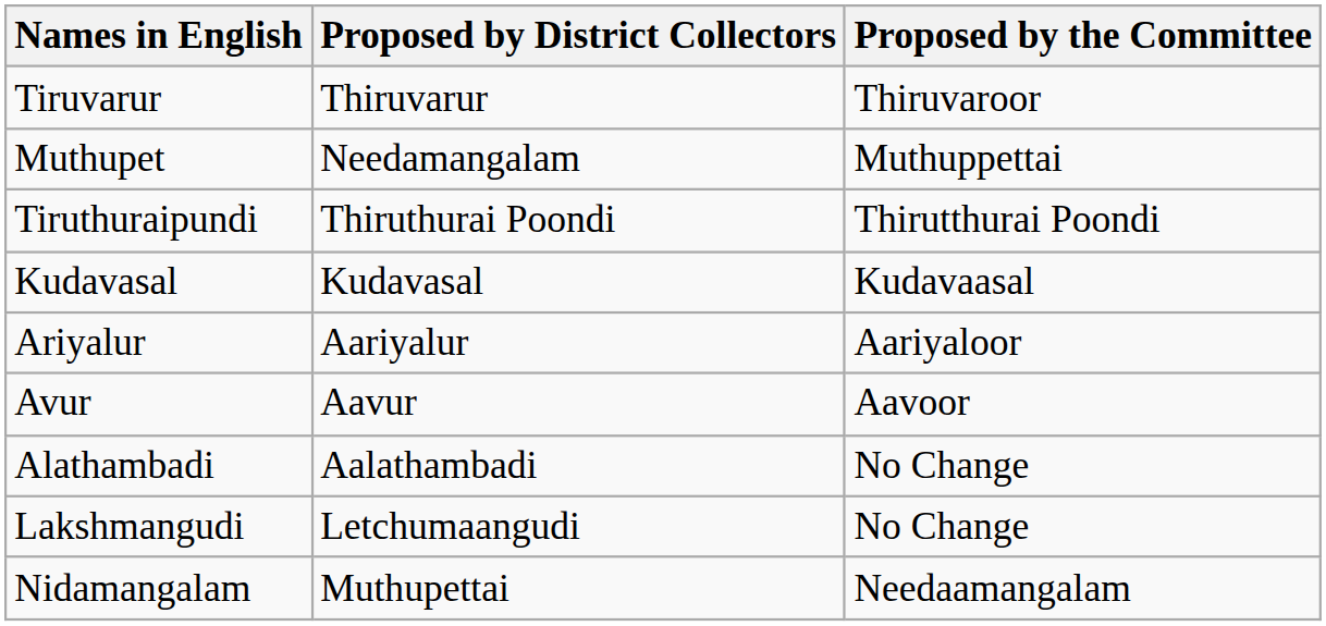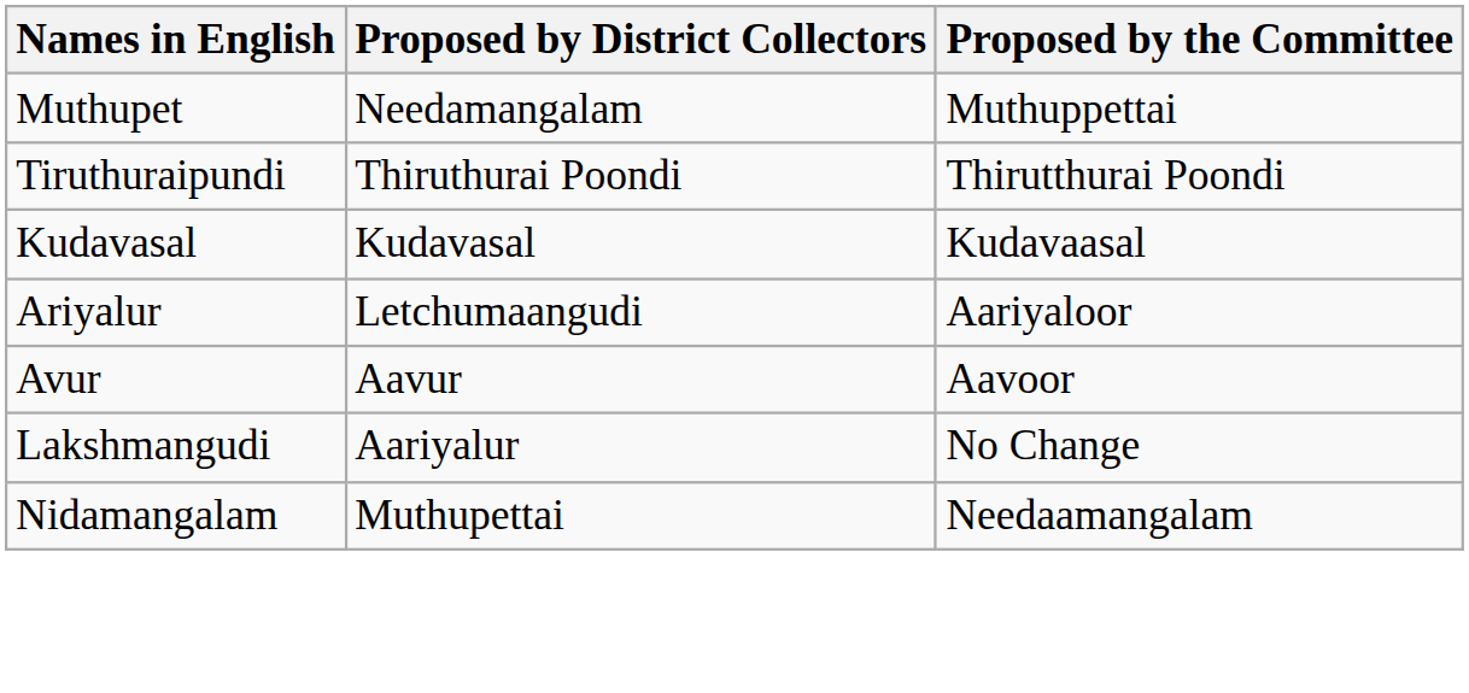 <table class="wikitable">
 <tr>
 <th>Names in English</th>
 <th>Proposed by District Collectors</th>
 <th>Proposed by the Committee</th>
-</tr>
-<tr>
-<td>Tiruvarur</td>
-<td>Thiruvarur</td>
-<td>Thiruvaroor</td>
 </tr>
 <tr>
 <td>Muthupet</td>
 <td>Needamangalam</td>
 <td>Muthuppettai</td>
 </tr>
 <tr>
 <td>Tiruthuraipundi</td>
 <td>Thiruthurai Poondi</td>
 <td>Thirutthurai Poondi</td>
 </tr>
 <tr>
 <td>Kudavasal</td>
 <td>Kudavasal</td>
 <td>Kudavaasal</td>
 </tr>
 <tr>
 <td>Ariyalur</td>
-<td>Aariyalur</td>
+<td>Letchumaangudi</td>
 <td>Aariyaloor</td>
 </tr>
 <tr>
 <td>Avur</td>
 <td>Aavur</td>
 <td>Aavoor</td>
 </tr>
 <tr>
-<td>Alathambadi</td>
-<td>Aalathambadi</td>
-<td>No Change</td>
-</tr>
-<tr>
 <td>Lakshmangudi</td>
-<td>Letchumaangudi</td>
+<td>Aariyalur</td>
 <td>No Change</td>
 </tr>
 <tr>
 <td>Nidamangalam</td>
 <td>Muthupettai</td>
 <td>Needaamangalam</td>
 </tr>
 </table>
